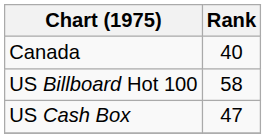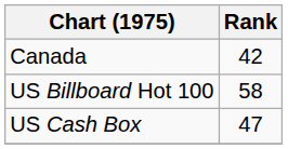 <table class="wikitable sortable">
 <tr>
 <th>Chart (1975)</th>
 <th style="text-align:center;">Rank</th>
 </tr>
 <tr>
 <td>Canada </td>
-<td style="text-align:center;">40</td>
+<td style="text-align:center;">42</td>
 </tr>
 <tr>
 <td>US <em>Billboard</em> Hot 100</td>
 <td style="text-align:center;">58</td>
 </tr>
 <tr>
 <td>US <em>Cash Box</em> </td>
 <td style="text-align:center;">47</td>
 </tr>
 <tr>
 </tr>
 </table>
